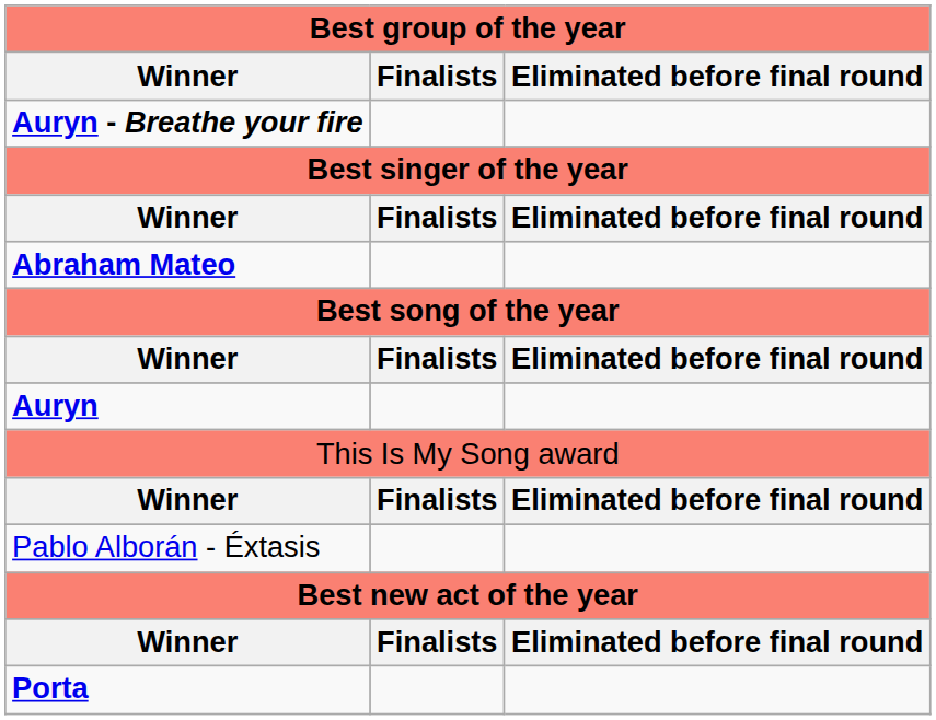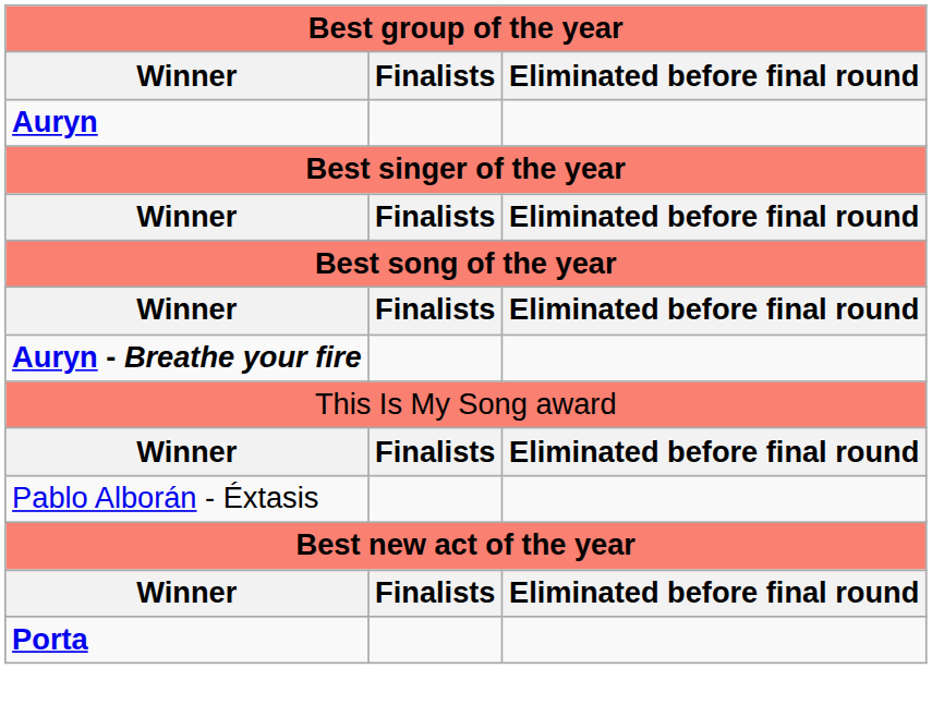 <table class="wikitable">
 <tr>
 <td colspan="3" bgcolor=Salmon align=center><strong>Best group of the year</strong></td>
 </tr>
 <tr>
 <th>Winner</th>
 <th>Finalists</th>
 <th>Eliminated before final round</th>
 </tr>
 <tr>
-<td><strong><a href='#'>Auryn</a> - <em>Breathe your fire<strong><em></td>
+<td><strong><a href='#'>Auryn</a></strong></td>
 <td></td>
 <td></td>
 </tr>
 <tr>
 <td colspan="3" bgcolor=Salmon align=center><strong>Best singer of the year</strong></td>
 </tr>
 <tr>
 <th>Winner</th>
 <th>Finalists</th>
 <th>Eliminated before final round</th>
 </tr>
 <tr>
-<td><strong><a href='#'>Abraham Mateo</a></strong></td>
-<td></td>
-<td></td>
-</tr>
-<tr>
 <td colspan="3" bgcolor=Salmon align=center><strong>Best song of the year</strong></td>
 </tr>
 <tr>
 <th>Winner</th>
 <th>Finalists</th>
 <th>Eliminated before final round</th>
 </tr>
 <tr>
-<td><strong><a href='#'>Auryn</a></strong></td>
+<td><strong><a href='#'>Auryn</a> - <em>Breathe your fire<strong><em></td>
 <td></td>
 <td></td>
 </tr>
 <tr>
 <td colspan="3" bgcolor=Salmon align=center></strong>This Is My Song award<strong></td>
 </tr>
 <tr>
 <th>Winner</th>
 <th>Finalists</th>
 <th>Eliminated before final round</th>
 </tr>
 <tr>
 <td></strong><a href='#'>Pablo Alborán</a> - </em>Éxtasis</em></strong></td>
 <td></td>
 <td></td>
 </tr>
 <tr>
 <td colspan="3" bgcolor=Salmon align=center><strong>Best new act of the year</strong></td>
 </tr>
 <tr>
 <th>Winner</th>
 <th>Finalists</th>
 <th>Eliminated before final round</th>
 </tr>
 <tr>
 <td><strong><a href='#'>Porta</a></strong></td>
 <td></td>
 <td></td>
 </tr>
 </table>
